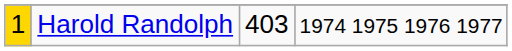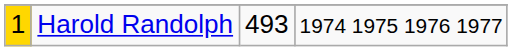 <table class="wikitable">
 <tr>
 </tr>
 <tr>
 <td style="background: gold;">1</td>
 <td><a href='#'>Harold Randolph</a></td>
-<td>403</td>
+<td>493</td>
 <td style="font-size:80%;">1974 1975 1976 1977</td>
 </tr>
 </table>
